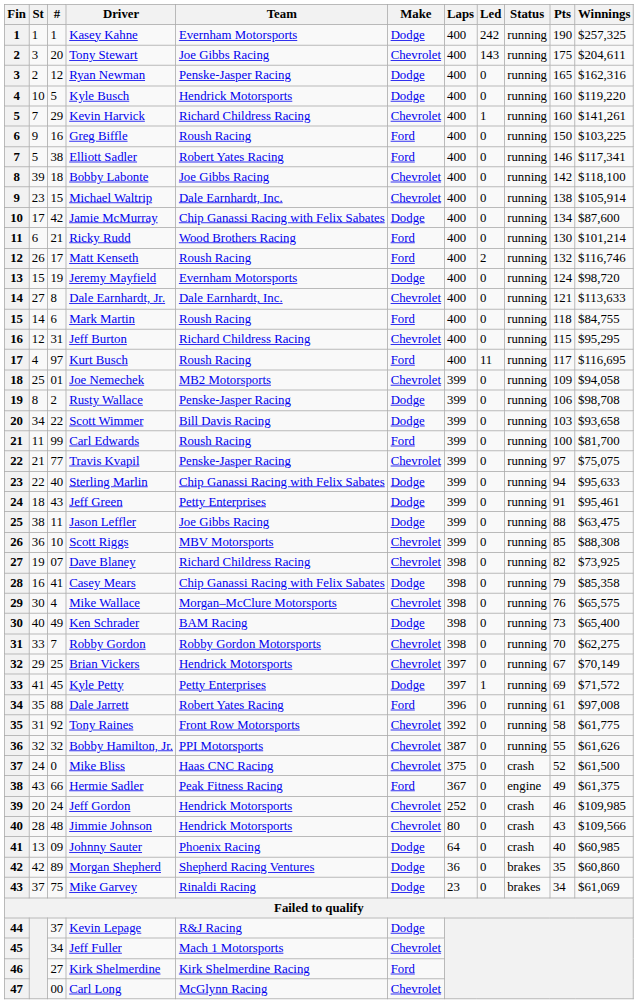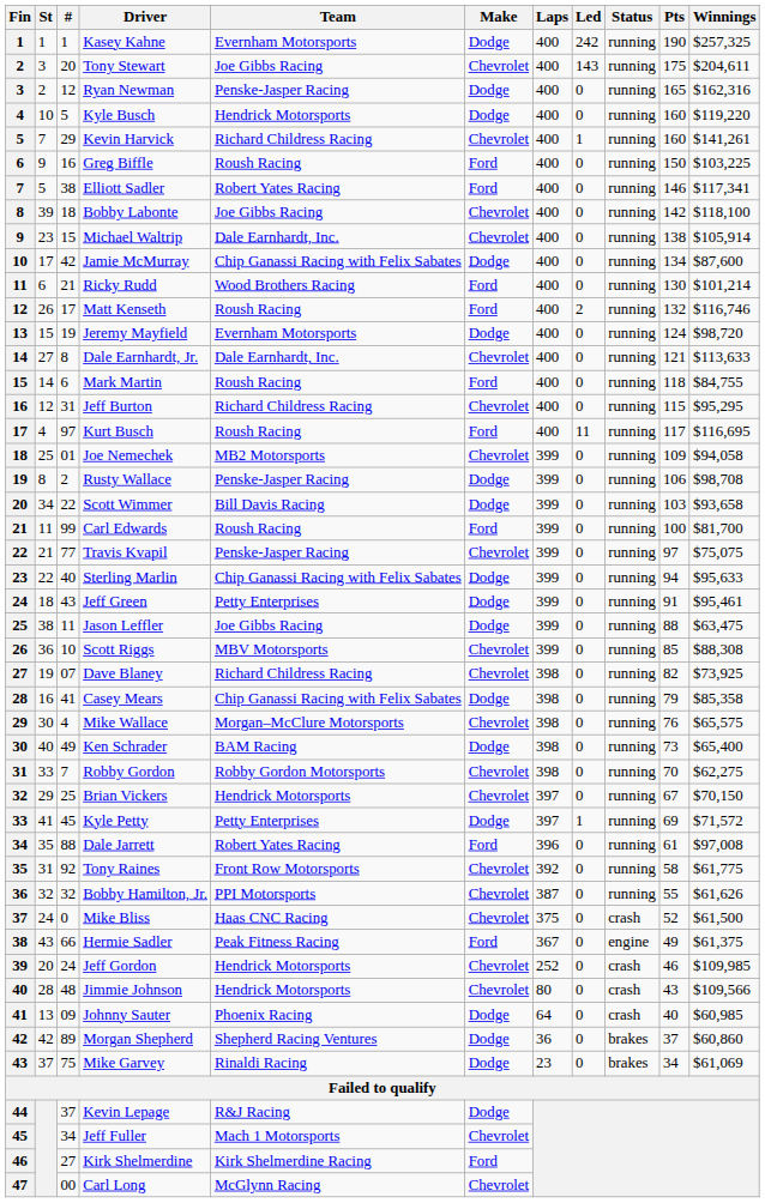 <table class="wikitable sortable">
 <tr>
 <th>Fin</th>
 <th>St</th>
 <th>#</th>
 <th>Driver</th>
 <th>Team</th>
 <th>Make</th>
 <th>Laps</th>
 <th>Led</th>
 <th>Status</th>
 <th>Pts</th>
 <th>Winnings</th>
 </tr>
 <tr>
 <th>1</th>
 <td>1</td>
 <td>1</td>
 <td><a href='#'>Kasey Kahne</a></td>
 <td><a href='#'>Evernham Motorsports</a></td>
 <td><a href='#'>Dodge</a></td>
 <td>400</td>
 <td>242</td>
 <td>running</td>
 <td>190</td>
 <td>$257,325</td>
 </tr>
 <tr>
 <th>2</th>
 <td>3</td>
 <td>20</td>
 <td><a href='#'>Tony Stewart</a></td>
 <td><a href='#'>Joe Gibbs Racing</a></td>
 <td><a href='#'>Chevrolet</a></td>
 <td>400</td>
 <td>143</td>
 <td>running</td>
 <td>175</td>
 <td>$204,611</td>
 </tr>
 <tr>
 <th>3</th>
 <td>2</td>
 <td>12</td>
 <td><a href='#'>Ryan Newman</a></td>
 <td><a href='#'>Penske-Jasper Racing</a></td>
 <td><a href='#'>Dodge</a></td>
 <td>400</td>
 <td>0</td>
 <td>running</td>
 <td>165</td>
 <td>$162,316</td>
 </tr>
 <tr>
 <th>4</th>
 <td>10</td>
 <td>5</td>
 <td><a href='#'>Kyle Busch</a></td>
 <td><a href='#'>Hendrick Motorsports</a></td>
 <td><a href='#'>Dodge</a></td>
 <td>400</td>
 <td>0</td>
 <td>running</td>
 <td>160</td>
 <td>$119,220</td>
 </tr>
 <tr>
 <th>5</th>
 <td>7</td>
 <td>29</td>
 <td><a href='#'>Kevin Harvick</a></td>
 <td><a href='#'>Richard Childress Racing</a></td>
 <td><a href='#'>Chevrolet</a></td>
 <td>400</td>
 <td>1</td>
 <td>running</td>
 <td>160</td>
 <td>$141,261</td>
 </tr>
 <tr>
 <th>6</th>
 <td>9</td>
 <td>16</td>
 <td><a href='#'>Greg Biffle</a></td>
 <td><a href='#'>Roush Racing</a></td>
 <td><a href='#'>Ford</a></td>
 <td>400</td>
 <td>0</td>
 <td>running</td>
 <td>150</td>
 <td>$103,225</td>
 </tr>
 <tr>
 <th>7</th>
 <td>5</td>
 <td>38</td>
 <td><a href='#'>Elliott Sadler</a></td>
 <td><a href='#'>Robert Yates Racing</a></td>
 <td><a href='#'>Ford</a></td>
 <td>400</td>
 <td>0</td>
 <td>running</td>
 <td>146</td>
 <td>$117,341</td>
 </tr>
 <tr>
 <th>8</th>
 <td>39</td>
 <td>18</td>
 <td><a href='#'>Bobby Labonte</a></td>
 <td><a href='#'>Joe Gibbs Racing</a></td>
 <td><a href='#'>Chevrolet</a></td>
 <td>400</td>
 <td>0</td>
 <td>running</td>
 <td>142</td>
 <td>$118,100</td>
 </tr>
 <tr>
 <th>9</th>
 <td>23</td>
 <td>15</td>
 <td><a href='#'>Michael Waltrip</a></td>
 <td><a href='#'>Dale Earnhardt, Inc.</a></td>
 <td><a href='#'>Chevrolet</a></td>
 <td>400</td>
 <td>0</td>
 <td>running</td>
 <td>138</td>
 <td>$105,914</td>
 </tr>
 <tr>
 <th>10</th>
 <td>17</td>
 <td>42</td>
 <td><a href='#'>Jamie McMurray</a></td>
 <td><a href='#'>Chip Ganassi Racing with Felix Sabates</a></td>
 <td><a href='#'>Dodge</a></td>
 <td>400</td>
 <td>0</td>
 <td>running</td>
 <td>134</td>
 <td>$87,600</td>
 </tr>
 <tr>
 <th>11</th>
 <td>6</td>
 <td>21</td>
 <td><a href='#'>Ricky Rudd</a></td>
 <td><a href='#'>Wood Brothers Racing</a></td>
 <td><a href='#'>Ford</a></td>
 <td>400</td>
 <td>0</td>
 <td>running</td>
 <td>130</td>
 <td>$101,214</td>
 </tr>
 <tr>
 <th>12</th>
 <td>26</td>
 <td>17</td>
 <td><a href='#'>Matt Kenseth</a></td>
 <td><a href='#'>Roush Racing</a></td>
 <td><a href='#'>Ford</a></td>
 <td>400</td>
 <td>2</td>
 <td>running</td>
 <td>132</td>
 <td>$116,746</td>
 </tr>
 <tr>
 <th>13</th>
 <td>15</td>
 <td>19</td>
 <td><a href='#'>Jeremy Mayfield</a></td>
 <td><a href='#'>Evernham Motorsports</a></td>
 <td><a href='#'>Dodge</a></td>
 <td>400</td>
 <td>0</td>
 <td>running</td>
 <td>124</td>
 <td>$98,720</td>
 </tr>
 <tr>
 <th>14</th>
 <td>27</td>
 <td>8</td>
 <td><a href='#'>Dale Earnhardt, Jr.</a></td>
 <td><a href='#'>Dale Earnhardt, Inc.</a></td>
 <td><a href='#'>Chevrolet</a></td>
 <td>400</td>
 <td>0</td>
 <td>running</td>
 <td>121</td>
 <td>$113,633</td>
 </tr>
 <tr>
 <th>15</th>
 <td>14</td>
 <td>6</td>
 <td><a href='#'>Mark Martin</a></td>
 <td><a href='#'>Roush Racing</a></td>
 <td><a href='#'>Ford</a></td>
 <td>400</td>
 <td>0</td>
 <td>running</td>
 <td>118</td>
 <td>$84,755</td>
 </tr>
 <tr>
 <th>16</th>
 <td>12</td>
 <td>31</td>
 <td><a href='#'>Jeff Burton</a></td>
 <td><a href='#'>Richard Childress Racing</a></td>
 <td><a href='#'>Chevrolet</a></td>
 <td>400</td>
 <td>0</td>
 <td>running</td>
 <td>115</td>
 <td>$95,295</td>
 </tr>
 <tr>
 <th>17</th>
 <td>4</td>
 <td>97</td>
 <td><a href='#'>Kurt Busch</a></td>
 <td><a href='#'>Roush Racing</a></td>
 <td><a href='#'>Ford</a></td>
 <td>400</td>
 <td>11</td>
 <td>running</td>
 <td>117</td>
 <td>$116,695</td>
 </tr>
 <tr>
 <th>18</th>
 <td>25</td>
 <td>01</td>
 <td><a href='#'>Joe Nemechek</a></td>
 <td><a href='#'>MB2 Motorsports</a></td>
 <td><a href='#'>Chevrolet</a></td>
 <td>399</td>
 <td>0</td>
 <td>running</td>
 <td>109</td>
 <td>$94,058</td>
 </tr>
 <tr>
 <th>19</th>
 <td>8</td>
 <td>2</td>
 <td><a href='#'>Rusty Wallace</a></td>
 <td><a href='#'>Penske-Jasper Racing</a></td>
 <td><a href='#'>Dodge</a></td>
 <td>399</td>
 <td>0</td>
 <td>running</td>
 <td>106</td>
 <td>$98,708</td>
 </tr>
 <tr>
 <th>20</th>
 <td>34</td>
 <td>22</td>
 <td><a href='#'>Scott Wimmer</a></td>
 <td><a href='#'>Bill Davis Racing</a></td>
 <td><a href='#'>Dodge</a></td>
 <td>399</td>
 <td>0</td>
 <td>running</td>
 <td>103</td>
 <td>$93,658</td>
 </tr>
 <tr>
 <th>21</th>
 <td>11</td>
 <td>99</td>
 <td><a href='#'>Carl Edwards</a></td>
 <td><a href='#'>Roush Racing</a></td>
 <td><a href='#'>Ford</a></td>
 <td>399</td>
 <td>0</td>
 <td>running</td>
 <td>100</td>
 <td>$81,700</td>
 </tr>
 <tr>
 <th>22</th>
 <td>21</td>
 <td>77</td>
 <td><a href='#'>Travis Kvapil</a></td>
 <td><a href='#'>Penske-Jasper Racing</a></td>
 <td><a href='#'>Chevrolet</a></td>
 <td>399</td>
 <td>0</td>
 <td>running</td>
 <td>97</td>
 <td>$75,075</td>
 </tr>
 <tr>
 <th>23</th>
 <td>22</td>
 <td>40</td>
 <td><a href='#'>Sterling Marlin</a></td>
 <td><a href='#'>Chip Ganassi Racing with Felix Sabates</a></td>
 <td><a href='#'>Dodge</a></td>
 <td>399</td>
 <td>0</td>
 <td>running</td>
 <td>94</td>
 <td>$95,633</td>
 </tr>
 <tr>
 <th>24</th>
 <td>18</td>
 <td>43</td>
 <td><a href='#'>Jeff Green</a></td>
 <td><a href='#'>Petty Enterprises</a></td>
 <td><a href='#'>Dodge</a></td>
 <td>399</td>
 <td>0</td>
 <td>running</td>
 <td>91</td>
 <td>$95,461</td>
 </tr>
 <tr>
 <th>25</th>
 <td>38</td>
 <td>11</td>
 <td><a href='#'>Jason Leffler</a></td>
 <td><a href='#'>Joe Gibbs Racing</a></td>
 <td><a href='#'>Dodge</a></td>
 <td>399</td>
 <td>0</td>
 <td>running</td>
 <td>88</td>
 <td>$63,475</td>
 </tr>
 <tr>
 <th>26</th>
 <td>36</td>
 <td>10</td>
 <td><a href='#'>Scott Riggs</a></td>
 <td><a href='#'>MBV Motorsports</a></td>
 <td><a href='#'>Chevrolet</a></td>
 <td>399</td>
 <td>0</td>
 <td>running</td>
 <td>85</td>
 <td>$88,308</td>
 </tr>
 <tr>
 <th>27</th>
 <td>19</td>
 <td>07</td>
 <td><a href='#'>Dave Blaney</a></td>
 <td><a href='#'>Richard Childress Racing</a></td>
 <td><a href='#'>Chevrolet</a></td>
 <td>398</td>
 <td>0</td>
 <td>running</td>
 <td>82</td>
 <td>$73,925</td>
 </tr>
 <tr>
 <th>28</th>
 <td>16</td>
 <td>41</td>
 <td><a href='#'>Casey Mears</a></td>
 <td><a href='#'>Chip Ganassi Racing with Felix Sabates</a></td>
 <td><a href='#'>Dodge</a></td>
 <td>398</td>
 <td>0</td>
 <td>running</td>
 <td>79</td>
 <td>$85,358</td>
 </tr>
 <tr>
 <th>29</th>
 <td>30</td>
 <td>4</td>
 <td><a href='#'>Mike Wallace</a></td>
 <td><a href='#'>Morgan–McClure Motorsports</a></td>
 <td><a href='#'>Chevrolet</a></td>
 <td>398</td>
 <td>0</td>
 <td>running</td>
 <td>76</td>
 <td>$65,575</td>
 </tr>
 <tr>
 <th>30</th>
 <td>40</td>
 <td>49</td>
 <td><a href='#'>Ken Schrader</a></td>
 <td><a href='#'>BAM Racing</a></td>
 <td><a href='#'>Dodge</a></td>
 <td>398</td>
 <td>0</td>
 <td>running</td>
 <td>73</td>
 <td>$65,400</td>
 </tr>
 <tr>
 <th>31</th>
 <td>33</td>
 <td>7</td>
 <td><a href='#'>Robby Gordon</a></td>
 <td><a href='#'>Robby Gordon Motorsports</a></td>
 <td><a href='#'>Chevrolet</a></td>
 <td>398</td>
 <td>0</td>
 <td>running</td>
 <td>70</td>
 <td>$62,275</td>
 </tr>
 <tr>
 <th>32</th>
 <td>29</td>
 <td>25</td>
 <td><a href='#'>Brian Vickers</a></td>
 <td><a href='#'>Hendrick Motorsports</a></td>
 <td><a href='#'>Chevrolet</a></td>
 <td>397</td>
 <td>0</td>
 <td>running</td>
 <td>67</td>
-<td>$70,149</td>
+<td>$70,150</td>
 </tr>
 <tr>
 <th>33</th>
 <td>41</td>
 <td>45</td>
 <td><a href='#'>Kyle Petty</a></td>
 <td><a href='#'>Petty Enterprises</a></td>
 <td><a href='#'>Dodge</a></td>
 <td>397</td>
 <td>1</td>
 <td>running</td>
 <td>69</td>
 <td>$71,572</td>
 </tr>
 <tr>
 <th>34</th>
 <td>35</td>
 <td>88</td>
 <td><a href='#'>Dale Jarrett</a></td>
 <td><a href='#'>Robert Yates Racing</a></td>
 <td><a href='#'>Ford</a></td>
 <td>396</td>
 <td>0</td>
 <td>running</td>
 <td>61</td>
 <td>$97,008</td>
 </tr>
 <tr>
 <th>35</th>
 <td>31</td>
 <td>92</td>
 <td><a href='#'>Tony Raines</a></td>
 <td><a href='#'>Front Row Motorsports</a></td>
 <td><a href='#'>Chevrolet</a></td>
 <td>392</td>
 <td>0</td>
 <td>running</td>
 <td>58</td>
 <td>$61,775</td>
 </tr>
 <tr>
 <th>36</th>
 <td>32</td>
 <td>32</td>
 <td><a href='#'>Bobby Hamilton, Jr.</a></td>
 <td><a href='#'>PPI Motorsports</a></td>
 <td><a href='#'>Chevrolet</a></td>
 <td>387</td>
 <td>0</td>
 <td>running</td>
 <td>55</td>
 <td>$61,626</td>
 </tr>
 <tr>
 <th>37</th>
 <td>24</td>
 <td>0</td>
 <td><a href='#'>Mike Bliss</a></td>
 <td><a href='#'>Haas CNC Racing</a></td>
 <td><a href='#'>Chevrolet</a></td>
 <td>375</td>
 <td>0</td>
 <td>crash</td>
 <td>52</td>
 <td>$61,500</td>
 </tr>
 <tr>
 <th>38</th>
 <td>43</td>
 <td>66</td>
 <td><a href='#'>Hermie Sadler</a></td>
 <td><a href='#'>Peak Fitness Racing</a></td>
 <td><a href='#'>Ford</a></td>
 <td>367</td>
 <td>0</td>
 <td>engine</td>
 <td>49</td>
 <td>$61,375</td>
 </tr>
 <tr>
 <th>39</th>
 <td>20</td>
 <td>24</td>
 <td><a href='#'>Jeff Gordon</a></td>
 <td><a href='#'>Hendrick Motorsports</a></td>
 <td><a href='#'>Chevrolet</a></td>
 <td>252</td>
 <td>0</td>
 <td>crash</td>
 <td>46</td>
 <td>$109,985</td>
 </tr>
 <tr>
 <th>40</th>
 <td>28</td>
 <td>48</td>
 <td><a href='#'>Jimmie Johnson</a></td>
 <td><a href='#'>Hendrick Motorsports</a></td>
 <td><a href='#'>Chevrolet</a></td>
 <td>80</td>
 <td>0</td>
 <td>crash</td>
 <td>43</td>
 <td>$109,566</td>
 </tr>
 <tr>
 <th>41</th>
 <td>13</td>
 <td>09</td>
 <td><a href='#'>Johnny Sauter</a></td>
 <td><a href='#'>Phoenix Racing</a></td>
 <td><a href='#'>Dodge</a></td>
 <td>64</td>
 <td>0</td>
 <td>crash</td>
 <td>40</td>
 <td>$60,985</td>
 </tr>
 <tr>
 <th>42</th>
 <td>42</td>
 <td>89</td>
 <td><a href='#'>Morgan Shepherd</a></td>
 <td><a href='#'>Shepherd Racing Ventures</a></td>
 <td><a href='#'>Dodge</a></td>
 <td>36</td>
 <td>0</td>
 <td>brakes</td>
-<td>35</td>
+<td>37</td>
 <td>$60,860</td>
 </tr>
 <tr>
 <th>43</th>
 <td>37</td>
 <td>75</td>
 <td><a href='#'>Mike Garvey</a></td>
 <td><a href='#'>Rinaldi Racing</a></td>
 <td><a href='#'>Dodge</a></td>
 <td>23</td>
 <td>0</td>
 <td>brakes</td>
 <td>34</td>
 <td>$61,069</td>
 </tr>
 <tr>
 <th colspan="11">Failed to qualify</th>
 </tr>
 <tr>
 <th>44</th>
 <th rowspan="4"></th>
 <td>37</td>
 <td><a href='#'>Kevin Lepage</a></td>
 <td><a href='#'>R&J Racing</a></td>
 <td><a href='#'>Dodge</a></td>
 <th colspan="5" rowspan="4"></th>
 </tr>
 <tr>
 <th>45</th>
 <td>34</td>
 <td><a href='#'>Jeff Fuller</a></td>
 <td><a href='#'>Mach 1 Motorsports</a></td>
 <td><a href='#'>Chevrolet</a></td>
 </tr>
 <tr>
 <th>46</th>
 <td>27</td>
 <td><a href='#'>Kirk Shelmerdine</a></td>
 <td><a href='#'>Kirk Shelmerdine Racing</a></td>
 <td><a href='#'>Ford</a></td>
 </tr>
 <tr>
 <th>47</th>
 <td>00</td>
 <td><a href='#'>Carl Long</a></td>
 <td><a href='#'>McGlynn Racing</a></td>
 <td><a href='#'>Chevrolet</a></td>
 </tr>
 </table>
